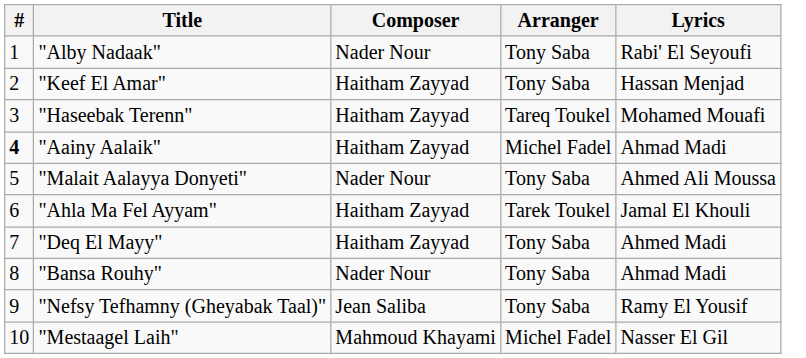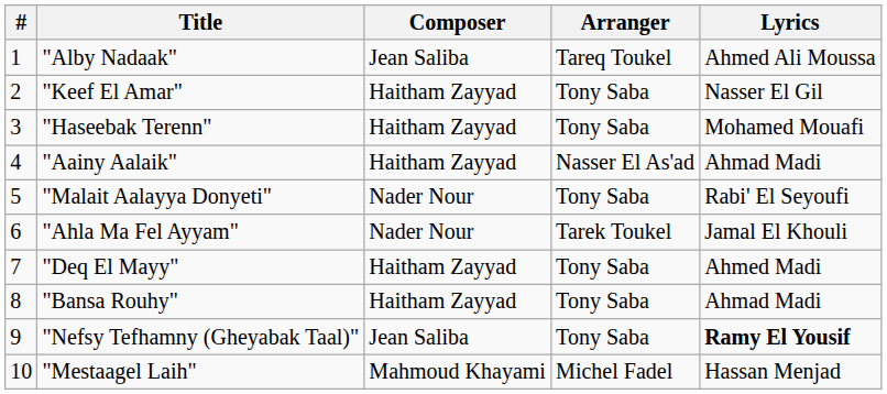 <table class="wikitable">
 <tr>
 <th align="center">#</th>
 <th align="center">Title</th>
 <th align="center">Composer</th>
 <th align="center">Arranger</th>
 <th align="center">Lyrics</th>
 </tr>
 <tr>
 <td>1</td>
 <td>"Alby Nadaak"</td>
-<td>Nader Nour</td>
-<td>Tony Saba</td>
-<td>Rabi' El Seyoufi</td>
+<td>Jean Saliba</td>
+<td>Tareq Toukel</td>
+<td>Ahmed Ali Moussa</td>
 </tr>
 <tr>
 <td>2</td>
 <td>"Keef El Amar"</td>
 <td>Haitham Zayyad</td>
 <td>Tony Saba</td>
-<td>Hassan Menjad</td>
+<td>Nasser El Gil</td>
 </tr>
 <tr>
 <td>3</td>
 <td>"Haseebak Terenn"</td>
 <td>Haitham Zayyad</td>
-<td>Tareq Toukel</td>
+<td>Tony Saba</td>
 <td>Mohamed Mouafi</td>
 </tr>
 <tr>
-<td><strong>4</strong></td>
+<td>4</td>
 <td>"Aainy Aalaik"</td>
 <td>Haitham Zayyad</td>
-<td>Michel Fadel</td>
+<td>Nasser El As'ad</td>
 <td>Ahmad Madi</td>
 </tr>
 <tr>
 <td>5</td>
 <td>"Malait Aalayya Donyeti"</td>
 <td>Nader Nour</td>
 <td>Tony Saba</td>
-<td>Ahmed Ali Moussa</td>
+<td>Rabi' El Seyoufi</td>
 </tr>
 <tr>
 <td>6</td>
 <td>"Ahla Ma Fel Ayyam"</td>
-<td>Haitham Zayyad</td>
+<td>Nader Nour</td>
 <td>Tarek Toukel</td>
 <td>Jamal El Khouli</td>
 </tr>
 <tr>
 <td>7</td>
 <td>"Deq El Mayy"</td>
 <td>Haitham Zayyad</td>
 <td>Tony Saba</td>
 <td>Ahmed Madi</td>
 </tr>
 <tr>
 <td>8</td>
 <td>"Bansa Rouhy"</td>
-<td>Nader Nour</td>
+<td>Haitham Zayyad</td>
 <td>Tony Saba</td>
 <td>Ahmad Madi</td>
 </tr>
 <tr>
 <td>9</td>
 <td>"Nefsy Tefhamny (Gheyabak Taal)"</td>
 <td>Jean Saliba</td>
 <td>Tony Saba</td>
-<td>Ramy El Yousif</td>
+<td><strong>Ramy El Yousif</strong></td>
 </tr>
 <tr>
 <td>10</td>
 <td>"Mestaagel Laih"</td>
 <td>Mahmoud Khayami</td>
 <td>Michel Fadel</td>
-<td>Nasser El Gil</td>
+<td>Hassan Menjad</td>
 </tr>
 </table>
